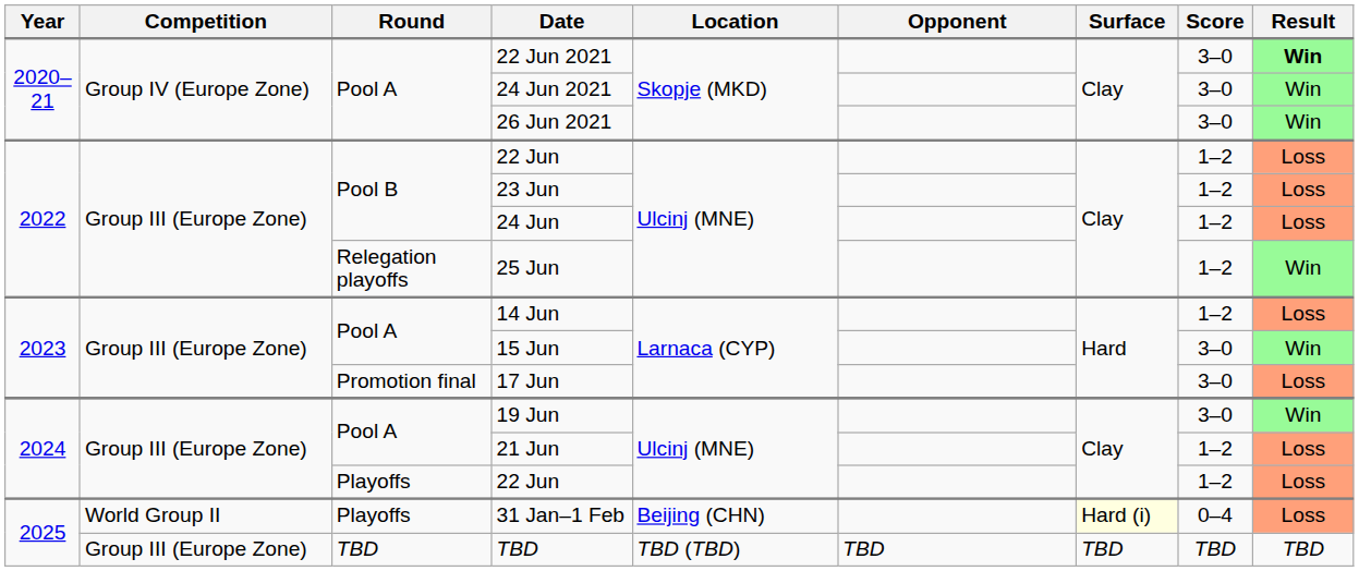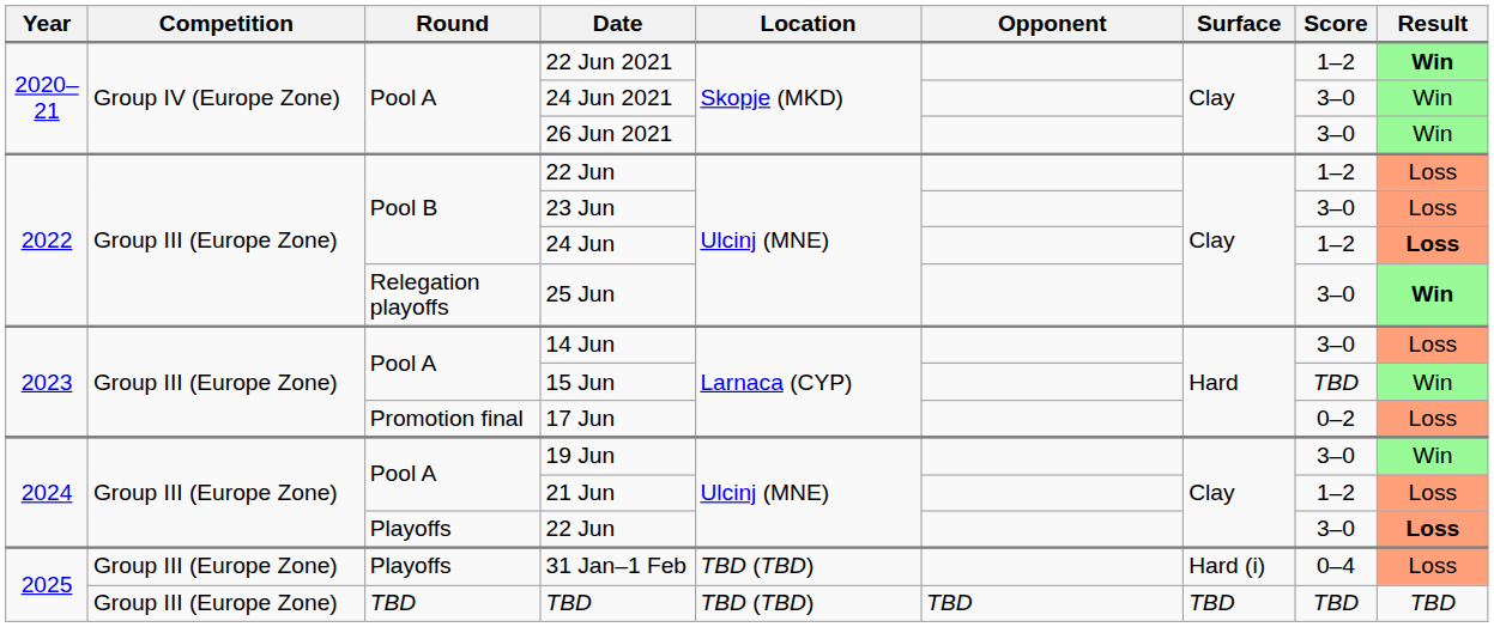 <table class="wikitable collapsible collapsed">
 <tr>
 <th width="50">Year</th>
 <th width="185">Competition</th>
 <th width="115">Round</th>
 <th width="100">Date</th>
 <th width="150">Location</th>
 <th width="175">Opponent</th>
 <th width="70">Surface</th>
 <th width="50">Score</th>
 <th width="70">Result</th>
 </tr>
 <tr style="border-top:2px solid gray;">
 <td align="center" rowspan="3"><a href='#'>2020–21</a></td>
 <td rowspan="3">Group IV (Europe Zone)</td>
 <td rowspan="3">Pool A</td>
 <td>22 Jun 2021</td>
 <td rowspan="3"><a href='#'>Skopje</a> (MKD)</td>
 <td></td>
 <td rowspan="3">Clay</td>
-<td align="center">3–0</td>
+<td align="center">1–2</td>
 <td align="center" bgcolor="#98FB98"><strong>Win</strong></td>
 </tr>
 <tr>
 <td>24 Jun 2021</td>
 <td></td>
 <td align="center">3–0</td>
 <td align="center" bgcolor="#98FB98">Win</td>
 </tr>
 <tr>
 <td>26 Jun 2021</td>
 <td></td>
 <td align="center">3–0</td>
 <td align="center" bgcolor="#98FB98">Win</td>
 </tr>
 <tr style="border-top:2px solid gray;">
 <td align="center" rowspan="4"><a href='#'>2022</a></td>
 <td rowspan="4">Group III (Europe Zone)</td>
 <td rowspan="3">Pool B</td>
 <td>22 Jun</td>
 <td rowspan="4"><a href='#'>Ulcinj</a> (MNE)</td>
 <td></td>
 <td rowspan="4">Clay</td>
 <td align="center">1–2</td>
 <td align="center" bgcolor="FFA07A">Loss</td>
 </tr>
 <tr>
 <td>23 Jun</td>
 <td></td>
-<td align="center">1–2</td>
+<td align="center">3–0</td>
 <td align="center" bgcolor="FFA07A">Loss</td>
 </tr>
 <tr>
 <td>24 Jun</td>
 <td></td>
 <td align="center">1–2</td>
-<td align="center" bgcolor="FFA07A">Loss</td>
+<td align="center" bgcolor="FFA07A"><strong>Loss</strong></td>
 </tr>
 <tr>
 <td>Relegation playoffs</td>
 <td>25 Jun</td>
 <td></td>
-<td align="center">1–2</td>
-<td align="center" bgcolor="#98FB98">Win</td>
+<td align="center">3–0</td>
+<td align="center" bgcolor="#98FB98"><strong>Win</strong></td>
 </tr>
 <tr style="border-top:2px solid gray;">
 <td align="center" rowspan="3"><a href='#'>2023</a></td>
 <td rowspan="3">Group III (Europe Zone)</td>
 <td rowspan="2">Pool A</td>
 <td>14 Jun</td>
 <td rowspan="3"><a href='#'>Larnaca</a> (CYP)</td>
 <td></td>
 <td rowspan="3">Hard</td>
-<td align="center">1–2</td>
+<td align="center">3–0</td>
 <td align="center" bgcolor="FFA07A">Loss</td>
 </tr>
 <tr>
 <td>15 Jun</td>
 <td></td>
-<td align="center">3–0</td>
+<td align="center"><em>TBD</em></td>
 <td align="center" bgcolor="#98FB98">Win</td>
 </tr>
 <tr>
 <td>Promotion final</td>
 <td>17 Jun</td>
 <td></td>
-<td align="center">3–0</td>
+<td align="center">0–2</td>
 <td align="center" bgcolor="FFA07A">Loss</td>
 </tr>
 <tr style="border-top:2px solid gray;">
 </tr>
 <tr style="border-top:2px solid gray;">
 <td align="center" rowspan="3"><a href='#'>2024</a></td>
 <td rowspan="3">Group III (Europe Zone)</td>
 <td rowspan="2">Pool A</td>
 <td>19 Jun</td>
 <td rowspan="3"><a href='#'>Ulcinj</a> (MNE)</td>
 <td></td>
 <td rowspan="3">Clay</td>
 <td align="center">3–0</td>
 <td align="center" bgcolor="#98FB98">Win</td>
 </tr>
 <tr>
 <td>21 Jun</td>
 <td></td>
 <td align="center">1–2</td>
 <td align="center" bgcolor="FFA07A">Loss</td>
 </tr>
 <tr>
 <td>Playoffs</td>
 <td>22 Jun</td>
 <td></td>
-<td align="center">1–2</td>
-<td align="center" bgcolor="FFA07A">Loss</td>
+<td align="center">3–0</td>
+<td align="center" bgcolor="FFA07A"><strong>Loss</strong></td>
 </tr>
 <tr style="border-top:2px solid gray;">
 <td align="center" rowspan="2"><a href='#'>2025</a></td>
-<td>World Group II</td>
+<td>Group III (Europe Zone)</td>
 <td>Playoffs</td>
 <td>31 Jan–1 Feb</td>
-<td><a href='#'>Beijing</a> (CHN)</td>
+<td><em>TBD</em> (<em>TBD</em>)</td>
 <td></td>
-<td style="background: lightyellow;">Hard (i)</td>
+<td>Hard (i)</td>
 <td align="center">0–4</td>
 <td align="center" bgcolor="FFA07A">Loss</td>
 </tr>
 <tr>
 <td>Group III (Europe Zone)</td>
 <td><em>TBD</em></td>
 <td><em>TBD</em></td>
 <td><em>TBD</em> (<em>TBD</em>)</td>
 <td><em>TBD</em></td>
 <td><em>TBD</em></td>
 <td align="center"><em>TBD</em></td>
 <td align="center"><em>TBD</em></td>
 </tr>
 </table>
